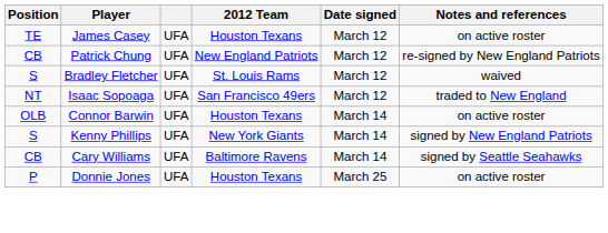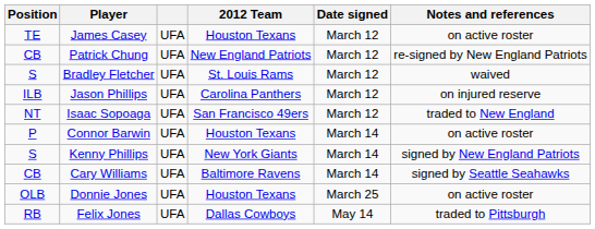 <table class="wikitable" style="text-align: center;">
 <tr>
 <th>Position</th>
 <th>Player</th>
 <th></th>
 <th>2012 Team</th>
 <th>Date signed</th>
 <th>Notes and references</th>
 </tr>
 <tr>
 <td><a href='#'>TE</a></td>
 <td><a href='#'>James Casey</a></td>
 <td>UFA</td>
 <td><a href='#'>Houston Texans</a></td>
 <td>March 12</td>
 <td>on active roster</td>
 </tr>
 <tr>
 <td><a href='#'>CB</a></td>
 <td><a href='#'>Patrick Chung</a></td>
 <td>UFA</td>
 <td><a href='#'>New England Patriots</a></td>
 <td>March 12</td>
 <td>re-signed by New England Patriots</td>
 </tr>
 <tr>
 <td><a href='#'>S</a></td>
 <td><a href='#'>Bradley Fletcher</a></td>
 <td>UFA</td>
 <td><a href='#'>St. Louis Rams</a></td>
 <td>March 12</td>
 <td>waived</td>
 </tr>
 <tr>
+<td><a href='#'>ILB</a></td>
+<td><a href='#'>Jason Phillips</a></td>
+<td>UFA</td>
+<td><a href='#'>Carolina Panthers</a></td>
+<td>March 12</td>
+<td>on injured reserve</td>
+</tr>
+<tr>
 <td><a href='#'>NT</a></td>
 <td><a href='#'>Isaac Sopoaga</a></td>
 <td>UFA</td>
 <td><a href='#'>San Francisco 49ers</a></td>
 <td>March 12</td>
 <td>traded to <a href='#'>New England</a></td>
 </tr>
 <tr>
-<td><a href='#'>OLB</a></td>
+<td><a href='#'>P</a></td>
 <td><a href='#'>Connor Barwin</a></td>
 <td>UFA</td>
 <td><a href='#'>Houston Texans</a></td>
 <td>March 14</td>
 <td>on active roster</td>
 </tr>
 <tr>
 <td><a href='#'>S</a></td>
 <td><a href='#'>Kenny Phillips</a></td>
 <td>UFA</td>
 <td><a href='#'>New York Giants</a></td>
 <td>March 14</td>
 <td>signed by <a href='#'>New England Patriots</a></td>
 </tr>
 <tr>
 <td><a href='#'>CB</a></td>
 <td><a href='#'>Cary Williams</a></td>
 <td>UFA</td>
 <td><a href='#'>Baltimore Ravens</a></td>
 <td>March 14</td>
 <td>signed by <a href='#'>Seattle Seahawks</a></td>
 </tr>
 <tr>
-<td><a href='#'>P</a></td>
+<td><a href='#'>OLB</a></td>
 <td><a href='#'>Donnie Jones</a></td>
 <td>UFA</td>
 <td><a href='#'>Houston Texans</a></td>
 <td>March 25</td>
 <td>on active roster</td>
 </tr>
+<tr>
+<td><a href='#'>RB</a></td>
+<td><a href='#'>Felix Jones</a></td>
+<td>UFA</td>
+<td><a href='#'>Dallas Cowboys</a></td>
+<td>May 14</td>
+<td>traded to <a href='#'>Pittsburgh</a></td>
+</tr>
 </table>
